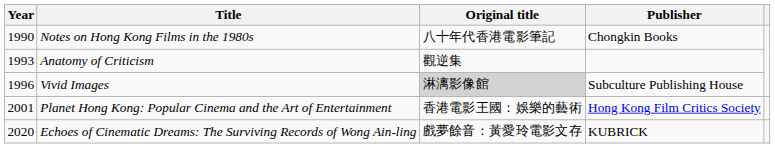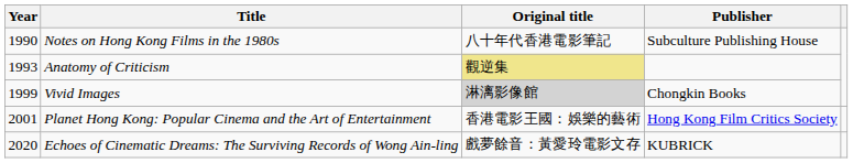 <table class="wikitable">
 <tr>
 <th scope="col">Year</th>
 <th scope="col">Title</th>
 <th scope="col">Original title</th>
 <th scope="col">Publisher</th>
 <th scope="col"></th>
 </tr>
 <tr>
 <td>1990</td>
 <td><em>Notes on Hong Kong Films in the 1980s</em></td>
 <td>八十年代香港電影筆記</td>
-<td>Chongkin Books</td>
+<td>Subculture Publishing House</td>
 <td rowspan="3"></td>
 </tr>
 <tr>
 <td>1993</td>
 <td><em>Anatomy of Criticism</em></td>
-<td>觀逆集</td>
+<td style="background: khaki;">觀逆集</td>
 <td></td>
 </tr>
 <tr>
-<td>1996</td>
+<td>1999</td>
 <td><em>Vivid Images</em></td>
 <td style="background: lightgrey;">淋漓影像館</td>
-<td>Subculture Publishing House</td>
+<td>Chongkin Books</td>
 </tr>
 <tr>
 <td>2001</td>
 <td><em>Planet Hong Kong: Popular Cinema and the Art of Entertainment</em></td>
 <td>香港電影王國：娛樂的藝術</td>
 <td><a href='#'>Hong Kong Film Critics Society</a></td>
 <td></td>
 </tr>
 <tr>
 <td>2020</td>
 <td><em>Echoes of Cinematic Dreams: The Surviving Records of Wong Ain-ling</em></td>
 <td>戲夢餘音：黃愛玲電影文存</td>
 <td>KUBRICK</td>
 <td></td>
 </tr>
 </table>
